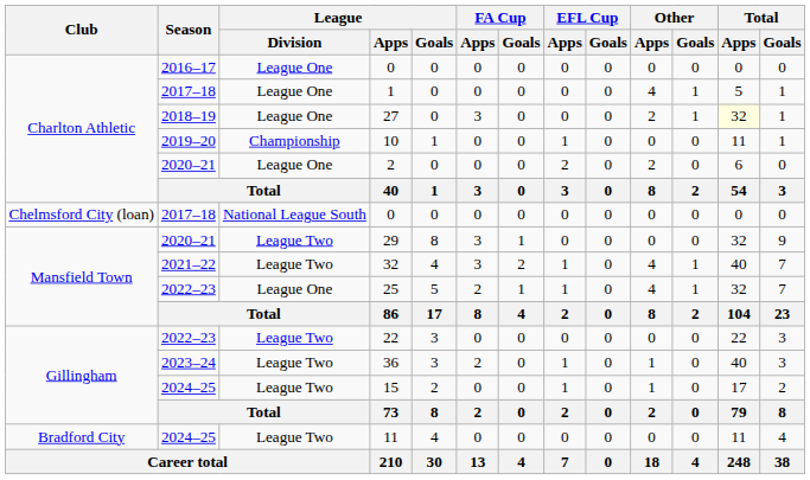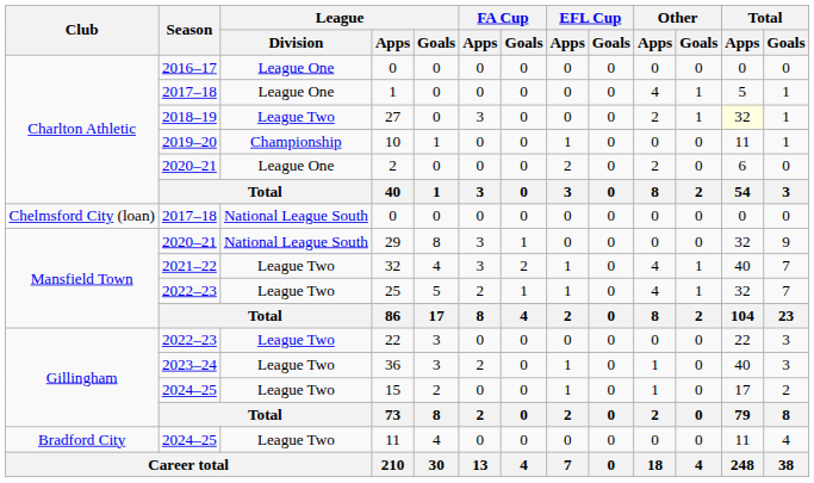 <table class="wikitable" style="text-align: center;">
 <tr>
 <th rowspan="2">Club</th>
 <th rowspan="2">Season</th>
 <th colspan="3">League</th>
 <th colspan="2"><a href='#'>FA Cup</a></th>
 <th colspan="2"><a href='#'>EFL Cup</a></th>
 <th colspan="2">Other</th>
 <th colspan="2">Total</th>
 </tr>
 <tr>
 <th>Division</th>
 <th>Apps</th>
 <th>Goals</th>
 <th>Apps</th>
 <th>Goals</th>
 <th>Apps</th>
 <th>Goals</th>
 <th>Apps</th>
 <th>Goals</th>
 <th>Apps</th>
 <th>Goals</th>
 </tr>
 <tr>
 <td rowspan="6" valign="center"><a href='#'>Charlton Athletic</a></td>
 <td><a href='#'>2016–17</a></td>
 <td><a href='#'>League One</a></td>
 <td>0</td>
 <td>0</td>
 <td>0</td>
 <td>0</td>
 <td>0</td>
 <td>0</td>
 <td>0</td>
 <td>0</td>
 <td>0</td>
 <td>0</td>
 </tr>
 <tr>
 <td><a href='#'>2017–18</a></td>
 <td>League One</td>
 <td>1</td>
 <td>0</td>
 <td>0</td>
 <td>0</td>
 <td>0</td>
 <td>0</td>
 <td>4</td>
 <td>1</td>
 <td>5</td>
 <td>1</td>
 </tr>
 <tr>
 <td><a href='#'>2018–19</a></td>
-<td>League One</td>
+<td><a href='#'>League Two</a></td>
 <td>27</td>
 <td>0</td>
 <td>3</td>
 <td>0</td>
 <td>0</td>
 <td>0</td>
 <td>2</td>
 <td>1</td>
 <td style="background: lightyellow;">32</td>
 <td>1</td>
 </tr>
 <tr>
 <td><a href='#'>2019–20</a></td>
 <td><a href='#'>Championship</a></td>
 <td>10</td>
 <td>1</td>
 <td>0</td>
 <td>0</td>
 <td>1</td>
 <td>0</td>
 <td>0</td>
 <td>0</td>
 <td>11</td>
 <td>1</td>
 </tr>
 <tr>
 <td><a href='#'>2020–21</a></td>
 <td>League One</td>
 <td>2</td>
 <td>0</td>
 <td>0</td>
 <td>0</td>
 <td>2</td>
 <td>0</td>
 <td>2</td>
 <td>0</td>
 <td>6</td>
 <td>0</td>
 </tr>
 <tr>
 <th colspan="2">Total</th>
 <th>40</th>
 <th>1</th>
 <th>3</th>
 <th>0</th>
 <th>3</th>
 <th>0</th>
 <th>8</th>
 <th>2</th>
 <th>54</th>
 <th>3</th>
 </tr>
 <tr>
 <td><a href='#'>Chelmsford City</a> (loan)</td>
 <td><a href='#'>2017–18</a></td>
 <td><a href='#'>National League South</a></td>
 <td>0</td>
 <td>0</td>
 <td>0</td>
 <td>0</td>
 <td>0</td>
 <td>0</td>
 <td>0</td>
 <td>0</td>
 <td>0</td>
 <td>0</td>
 </tr>
 <tr>
 <td rowspan="4"><a href='#'>Mansfield Town</a></td>
 <td><a href='#'>2020–21</a></td>
-<td><a href='#'>League Two</a></td>
+<td><a href='#'>National League South</a></td>
 <td>29</td>
 <td>8</td>
 <td>3</td>
 <td>1</td>
 <td>0</td>
 <td>0</td>
 <td>0</td>
 <td>0</td>
 <td>32</td>
 <td>9</td>
 </tr>
 <tr>
 <td><a href='#'>2021–22</a></td>
 <td>League Two</td>
 <td>32</td>
 <td>4</td>
 <td>3</td>
 <td>2</td>
 <td>1</td>
 <td>0</td>
 <td>4</td>
 <td>1</td>
 <td>40</td>
 <td>7</td>
 </tr>
 <tr>
 <td><a href='#'>2022–23</a></td>
-<td>League One</td>
+<td>League Two</td>
 <td>25</td>
 <td>5</td>
 <td>2</td>
 <td>1</td>
 <td>1</td>
 <td>0</td>
 <td>4</td>
 <td>1</td>
 <td>32</td>
 <td>7</td>
 </tr>
 <tr>
 <th colspan="2">Total</th>
 <th>86</th>
 <th>17</th>
 <th>8</th>
 <th>4</th>
 <th>2</th>
 <th>0</th>
 <th>8</th>
 <th>2</th>
 <th>104</th>
 <th>23</th>
 </tr>
 <tr>
 <td rowspan="4"><a href='#'>Gillingham</a></td>
 <td><a href='#'>2022–23</a></td>
 <td><a href='#'>League Two</a></td>
 <td>22</td>
 <td>3</td>
 <td>0</td>
 <td>0</td>
 <td>0</td>
 <td>0</td>
 <td>0</td>
 <td>0</td>
 <td>22</td>
 <td>3</td>
 </tr>
 <tr>
 <td><a href='#'>2023–24</a></td>
 <td>League Two</td>
 <td>36</td>
 <td>3</td>
 <td>2</td>
 <td>0</td>
 <td>1</td>
 <td>0</td>
 <td>1</td>
 <td>0</td>
 <td>40</td>
 <td>3</td>
 </tr>
 <tr>
 <td><a href='#'>2024–25</a></td>
 <td>League Two</td>
 <td>15</td>
 <td>2</td>
 <td>0</td>
 <td>0</td>
 <td>1</td>
 <td>0</td>
 <td>1</td>
 <td>0</td>
 <td>17</td>
 <td>2</td>
 </tr>
 <tr>
 <th colspan="2">Total</th>
 <th>73</th>
 <th>8</th>
 <th>2</th>
 <th>0</th>
 <th>2</th>
 <th>0</th>
 <th>2</th>
 <th>0</th>
 <th>79</th>
 <th>8</th>
 </tr>
 <tr>
 <td><a href='#'>Bradford City</a></td>
 <td><a href='#'>2024–25</a></td>
 <td>League Two</td>
 <td>11</td>
 <td>4</td>
 <td>0</td>
 <td>0</td>
 <td>0</td>
 <td>0</td>
 <td>0</td>
 <td>0</td>
 <td>11</td>
 <td>4</td>
 </tr>
 <tr>
 <th colspan="3">Career total</th>
 <th>210</th>
 <th>30</th>
 <th>13</th>
 <th>4</th>
 <th>7</th>
 <th>0</th>
 <th>18</th>
 <th>4</th>
 <th>248</th>
 <th>38</th>
 </tr>
 </table>
